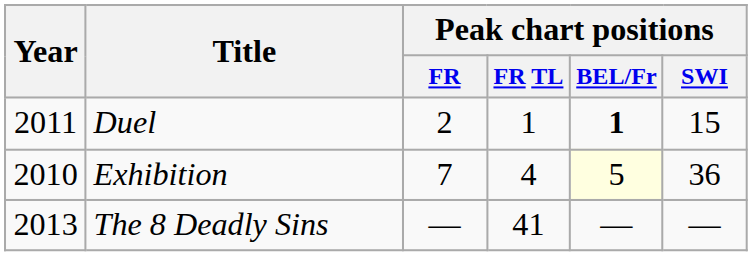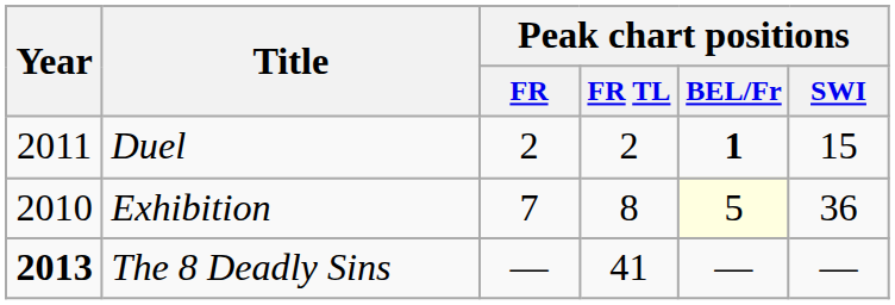 <table class="wikitable">
 <tr>
 <th rowspan="2" width="33">Year</th>
 <th rowspan="2" width="150">Title</th>
 <th colspan="4">Peak chart positions</th>
 </tr>
 <tr>
 <th style="width:3em;font-size:75%"><a href='#'>FR</a></th>
 <th style="width:3em;font-size:75%"><a href='#'>FR</a> <a href='#'>TL</a></th>
 <th style="width:3em;font-size:75%"><a href='#'>BEL/Fr</a></th>
 <th style="width:3em;font-size:75%"><a href='#'>SWI</a></th>
 </tr>
 <tr>
 <td align="center">2011</td>
 <td><em>Duel</em></td>
 <td align="center">2</td>
-<td align="center">1</td>
+<td align="center">2</td>
 <td align="center"><strong>1</strong></td>
 <td align="center">15</td>
 </tr>
 <tr>
 <td align="center">2010</td>
 <td><em>Exhibition</em></td>
 <td align="center">7</td>
-<td align="center">4</td>
+<td align="center">8</td>
 <td align="center" style="background: lightyellow;">5</td>
 <td align="center">36</td>
 </tr>
 <tr>
-<td align="center">2013</td>
+<td align="center"><strong>2013</strong></td>
 <td><em>The 8 Deadly Sins</em></td>
 <td align="center">—</td>
 <td align="center">41</td>
 <td align="center">—</td>
 <td align="center">—</td>
 </tr>
 </table>
